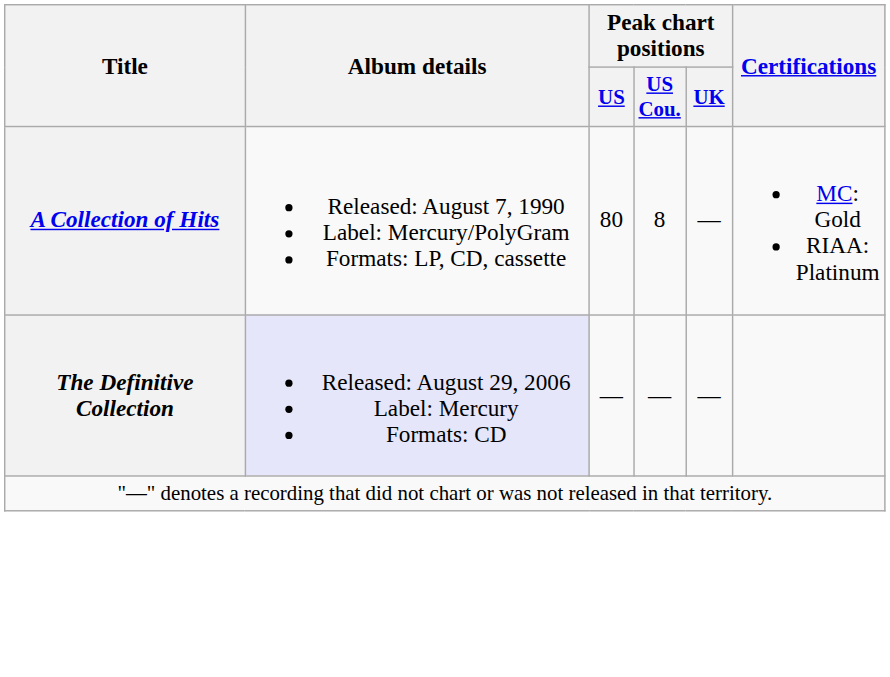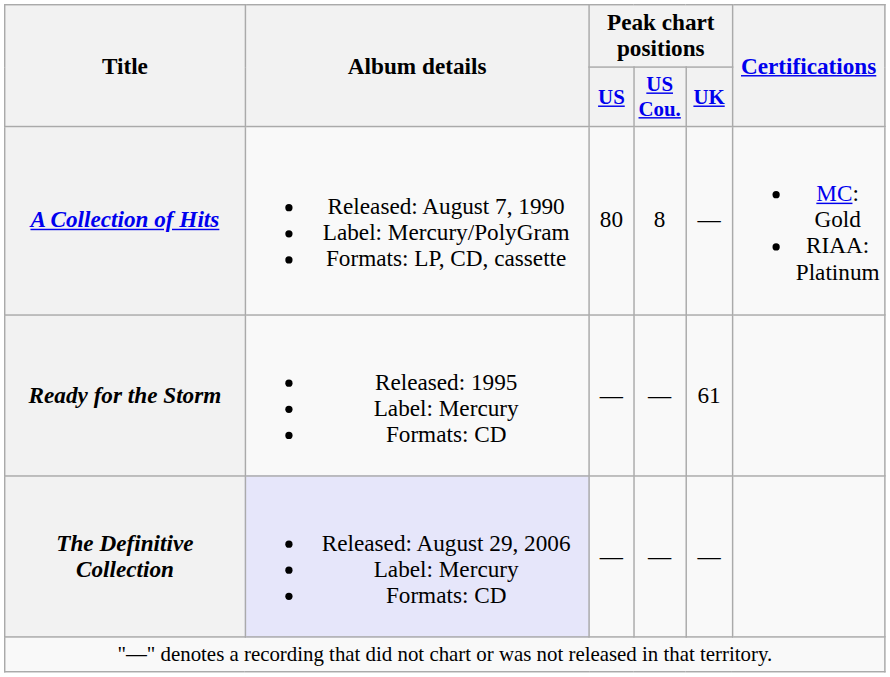 <table class="wikitable plainrowheaders" style="text-align:center;" border="1">
 <tr>
 <th scope="col" rowspan="2" style="width:15em;">Title</th>
 <th scope="col" rowspan="2" style="width:18em;">Album details</th>
 <th scope="col" colspan="3">Peak chart<br>positions</th>
 <th scope="col" rowspan="2"><a href='#'>Certifications</a></th>
 </tr>
 <tr>
 <th scope="col" style="width:2em;font-size:90%;"><a href='#'>US</a><br></th>
 <th scope="col" style="width:2em;font-size:90%;"><a href='#'>US<br>Cou.</a><br></th>
 <th scope="col" style="width:2em;font-size:90%;"><a href='#'>UK</a><br></th>
 </tr>
 <tr>
 <th scope="row"><em><a href='#'>A Collection of Hits</a></em></th>
 <td><br><ul><li>Released: August 7, 1990</li><li>Label: Mercury/PolyGram</li><li>Formats: LP, CD, cassette</li></ul></td>
 <td>80</td>
 <td>8</td>
 <td>—</td>
 <td><br><ul><li><a href='#'>MC</a>: Gold</li><li>RIAA: Platinum</li></ul></td>
 </tr>
 <tr>
+<th scope="row"><em>Ready for the Storm</em></th>
+<td><br><ul><li>Released: 1995</li><li>Label: Mercury</li><li>Formats: CD</li></ul></td>
+<td>—</td>
+<td>—</td>
+<td>61</td>
+<td></td>
+</tr>
+<tr>
 <th scope="row"><em>The Definitive Collection</em></th>
 <td style="background: lavender;"><br><ul><li>Released: August 29, 2006</li><li>Label: Mercury</li><li>Formats: CD</li></ul></td>
 <td>—</td>
 <td>—</td>
 <td>—</td>
 <td></td>
 </tr>
 <tr>
 <td colspan="6" style="font-size:90%">"—" denotes a recording that did not chart or was not released in that territory.</td>
 </tr>
 </table>
